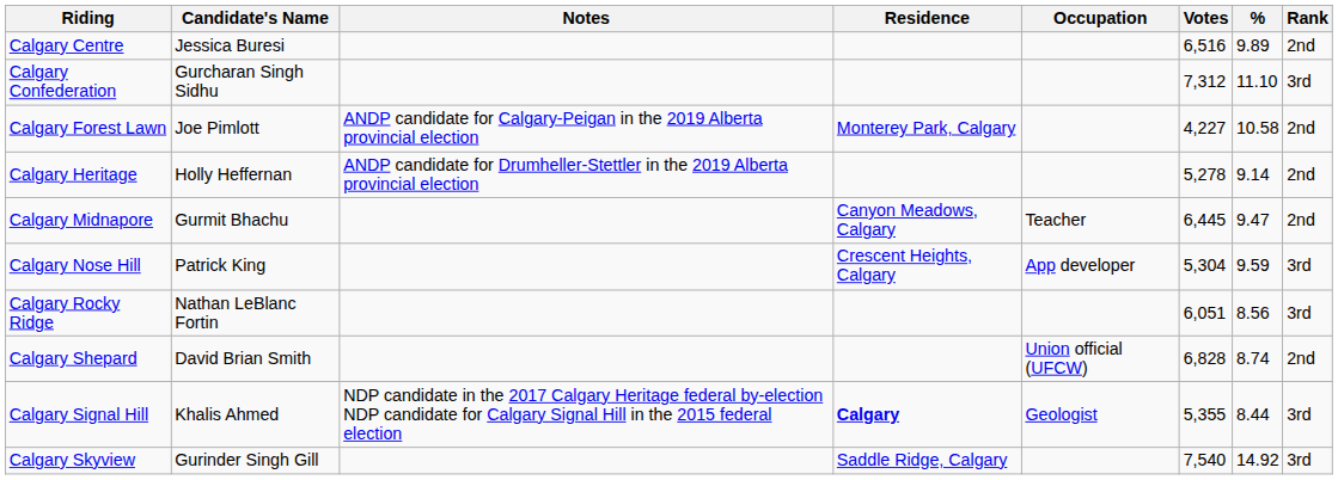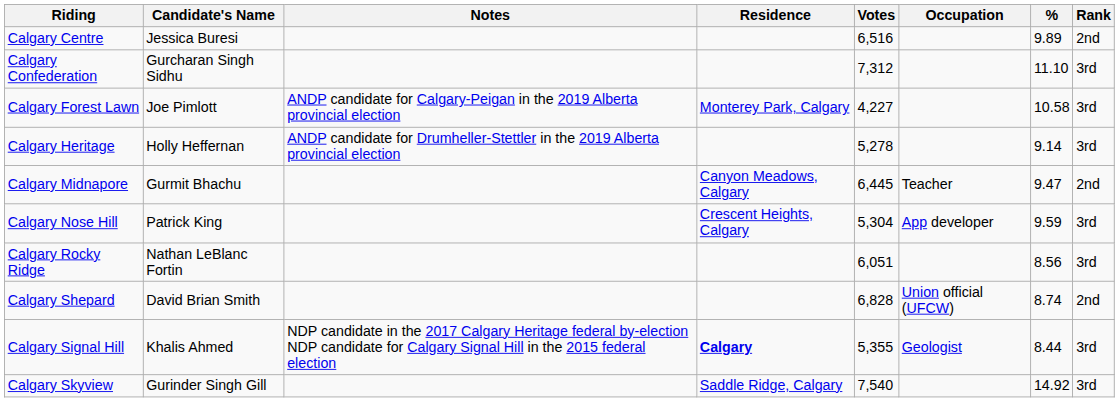 <table class="wikitable sortable">
 <tr>
 <th>Riding<br></th>
 <th>Candidate's Name</th>
 <th>Notes</th>
 <th>Residence</th>
+<th>Votes</th>
 <th>Occupation</th>
-<th>Votes</th>
 <th>%</th>
 <th>Rank</th>
 </tr>
 <tr>
 <td><a href='#'>Calgary Centre</a></td>
 <td>Jessica Buresi</td>
 <td></td>
 <td></td>
+<td>6,516</td>
 <td></td>
-<td>6,516</td>
 <td>9.89</td>
 <td>2nd</td>
 </tr>
 <tr>
 <td><a href='#'>Calgary Confederation</a></td>
 <td>Gurcharan Singh Sidhu</td>
 <td></td>
 <td></td>
+<td>7,312</td>
 <td></td>
-<td>7,312</td>
 <td>11.10</td>
 <td>3rd</td>
 </tr>
 <tr>
 <td><a href='#'>Calgary Forest Lawn</a></td>
 <td>Joe Pimlott</td>
 <td><a href='#'>ANDP</a> candidate for <a href='#'>Calgary-Peigan</a> in the <a href='#'>2019 Alberta provincial election</a></td>
 <td><a href='#'>Monterey Park, Calgary</a></td>
+<td>4,227</td>
 <td></td>
-<td>4,227</td>
 <td>10.58</td>
-<td>2nd</td>
+<td>3rd</td>
 </tr>
 <tr>
 <td><a href='#'>Calgary Heritage</a></td>
 <td>Holly Heffernan</td>
 <td><a href='#'>ANDP</a> candidate for <a href='#'>Drumheller-Stettler</a> in the <a href='#'>2019 Alberta provincial election</a></td>
 <td></td>
+<td>5,278</td>
 <td></td>
-<td>5,278</td>
 <td>9.14</td>
-<td>2nd</td>
+<td>3rd</td>
 </tr>
 <tr>
 <td><a href='#'>Calgary Midnapore</a></td>
 <td>Gurmit Bhachu</td>
 <td></td>
 <td><a href='#'>Canyon Meadows, Calgary</a></td>
+<td>6,445</td>
 <td>Teacher</td>
-<td>6,445</td>
 <td>9.47</td>
 <td>2nd</td>
 </tr>
 <tr>
 <td><a href='#'>Calgary Nose Hill</a></td>
 <td>Patrick King</td>
 <td></td>
 <td><a href='#'>Crescent Heights, Calgary</a></td>
+<td>5,304</td>
 <td><a href='#'>App</a> developer</td>
-<td>5,304</td>
 <td>9.59</td>
 <td>3rd</td>
 </tr>
 <tr>
 <td><a href='#'>Calgary Rocky Ridge</a></td>
 <td>Nathan LeBlanc Fortin</td>
 <td></td>
 <td></td>
+<td>6,051</td>
 <td></td>
-<td>6,051</td>
 <td>8.56</td>
 <td>3rd</td>
 </tr>
 <tr>
 <td><a href='#'>Calgary Shepard</a></td>
 <td>David Brian Smith</td>
 <td></td>
 <td></td>
+<td>6,828</td>
 <td><a href='#'>Union</a> official (<a href='#'>UFCW</a>)</td>
-<td>6,828</td>
 <td>8.74</td>
 <td>2nd</td>
 </tr>
 <tr>
 <td><a href='#'>Calgary Signal Hill</a></td>
 <td>Khalis Ahmed</td>
 <td>NDP candidate in the <a href='#'>2017 Calgary Heritage federal by-election</a> <br> NDP candidate for <a href='#'>Calgary Signal Hill</a> in the <a href='#'>2015 federal election</a></td>
 <td><strong><a href='#'>Calgary</a></strong></td>
+<td>5,355</td>
 <td><a href='#'>Geologist</a></td>
-<td>5,355</td>
 <td>8.44</td>
 <td>3rd</td>
 </tr>
 <tr>
 <td><a href='#'>Calgary Skyview</a></td>
 <td>Gurinder Singh Gill</td>
 <td></td>
 <td><a href='#'>Saddle Ridge, Calgary</a></td>
+<td>7,540</td>
 <td></td>
-<td>7,540</td>
 <td>14.92</td>
 <td>3rd</td>
 </tr>
 </table>
